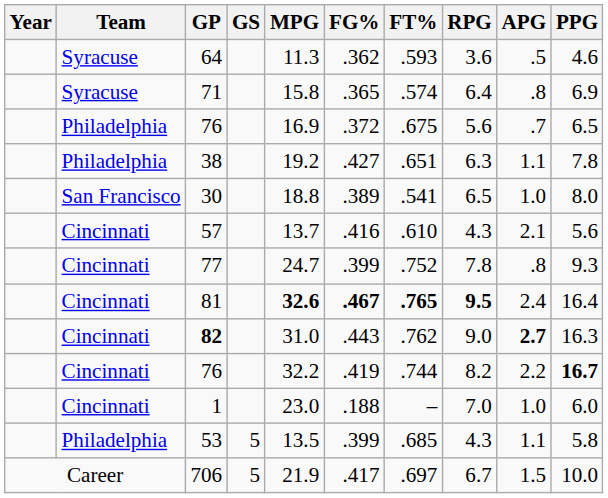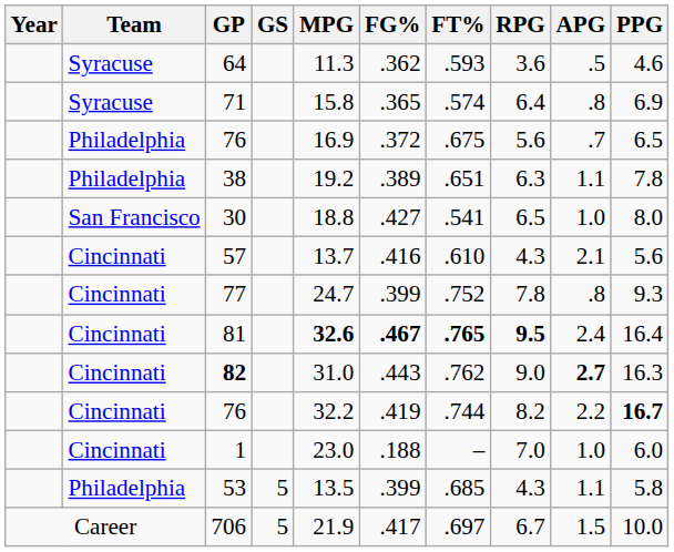 <table class="wikitable sortable" style="font-size:95%; text-align:right;">
 <tr>
 <th>Year</th>
 <th>Team</th>
 <th>GP</th>
 <th>GS</th>
 <th>MPG</th>
 <th>FG%</th>
 <th>FT%</th>
 <th>RPG</th>
 <th>APG</th>
 <th>PPG</th>
 </tr>
 <tr>
 <td style="text-align:left;"></td>
 <td style="text-align:left;"><a href='#'>Syracuse</a></td>
 <td>64</td>
 <td></td>
 <td>11.3</td>
 <td>.362</td>
 <td>.593</td>
 <td>3.6</td>
 <td>.5</td>
 <td>4.6</td>
 </tr>
 <tr>
 <td style="text-align:left;"></td>
 <td style="text-align:left;"><a href='#'>Syracuse</a></td>
 <td>71</td>
 <td></td>
 <td>15.8</td>
 <td>.365</td>
 <td>.574</td>
 <td>6.4</td>
 <td>.8</td>
 <td>6.9</td>
 </tr>
 <tr>
 <td style="text-align:left;"></td>
 <td style="text-align:left;"><a href='#'>Philadelphia</a></td>
 <td>76</td>
 <td></td>
 <td>16.9</td>
 <td>.372</td>
 <td>.675</td>
 <td>5.6</td>
 <td>.7</td>
 <td>6.5</td>
 </tr>
 <tr>
 <td style="text-align:left;"></td>
 <td style="text-align:left;"><a href='#'>Philadelphia</a></td>
 <td>38</td>
 <td></td>
 <td>19.2</td>
-<td>.427</td>
+<td>.389</td>
 <td>.651</td>
 <td>6.3</td>
 <td>1.1</td>
 <td>7.8</td>
 </tr>
 <tr>
 <td style="text-align:left;"></td>
 <td style="text-align:left;"><a href='#'>San Francisco</a></td>
 <td>30</td>
 <td></td>
 <td>18.8</td>
-<td>.389</td>
+<td>.427</td>
 <td>.541</td>
 <td>6.5</td>
 <td>1.0</td>
 <td>8.0</td>
 </tr>
 <tr>
 <td style="text-align:left;"></td>
 <td style="text-align:left;"><a href='#'>Cincinnati</a></td>
 <td>57</td>
 <td></td>
 <td>13.7</td>
 <td>.416</td>
 <td>.610</td>
 <td>4.3</td>
 <td>2.1</td>
 <td>5.6</td>
 </tr>
 <tr>
 <td style="text-align:left;"></td>
 <td style="text-align:left;"><a href='#'>Cincinnati</a></td>
 <td>77</td>
 <td></td>
 <td>24.7</td>
 <td>.399</td>
 <td>.752</td>
 <td>7.8</td>
 <td>.8</td>
 <td>9.3</td>
 </tr>
 <tr>
 <td style="text-align:left;"></td>
 <td style="text-align:left;"><a href='#'>Cincinnati</a></td>
 <td>81</td>
 <td></td>
 <td><strong>32.6</strong></td>
 <td><strong>.467</strong></td>
 <td><strong>.765</strong></td>
 <td><strong>9.5</strong></td>
 <td>2.4</td>
 <td>16.4</td>
 </tr>
 <tr>
 <td style="text-align:left;"></td>
 <td style="text-align:left;"><a href='#'>Cincinnati</a></td>
 <td><strong>82</strong></td>
 <td></td>
 <td>31.0</td>
 <td>.443</td>
 <td>.762</td>
 <td>9.0</td>
 <td><strong>2.7</strong></td>
 <td>16.3</td>
 </tr>
 <tr>
 <td style="text-align:left;"></td>
 <td style="text-align:left;"><a href='#'>Cincinnati</a></td>
 <td>76</td>
 <td></td>
 <td>32.2</td>
 <td>.419</td>
 <td>.744</td>
 <td>8.2</td>
 <td>2.2</td>
 <td><strong>16.7</strong></td>
 </tr>
 <tr>
 <td style="text-align:left;"></td>
 <td style="text-align:left;"><a href='#'>Cincinnati</a></td>
 <td>1</td>
 <td></td>
 <td>23.0</td>
 <td>.188</td>
 <td>–</td>
 <td>7.0</td>
 <td>1.0</td>
 <td>6.0</td>
 </tr>
 <tr>
 <td style="text-align:left;"></td>
 <td style="text-align:left;"><a href='#'>Philadelphia</a></td>
 <td>53</td>
 <td>5</td>
 <td>13.5</td>
 <td>.399</td>
 <td>.685</td>
 <td>4.3</td>
 <td>1.1</td>
 <td>5.8</td>
 </tr>
 <tr class="sortbottom">
 <td style="text-align:center;" colspan="2">Career</td>
 <td>706</td>
 <td>5</td>
 <td>21.9</td>
 <td>.417</td>
 <td>.697</td>
 <td>6.7</td>
 <td>1.5</td>
 <td>10.0</td>
 </tr>
 </table>
